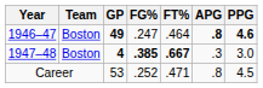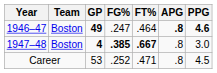 <table class="wikitable sortable" style="font-size:95%; text-align:right;">
 <tr>
 <th>Year</th>
 <th>Team</th>
 <th>GP</th>
 <th>FG%</th>
 <th>FT%</th>
 <th>APG</th>
 <th>PPG</th>
 </tr>
 <tr>
 <td><a href='#'>1946–47</a></td>
 <td style="text-align:left;"><a href='#'>Boston</a></td>
 <td><strong>49</strong></td>
 <td>.247</td>
 <td>.464</td>
 <td><strong>.8</strong></td>
 <td><strong>4.6</strong></td>
 </tr>
 <tr>
 <td><a href='#'>1947–48</a></td>
 <td style="text-align:left;"><a href='#'>Boston</a></td>
 <td><strong>4</strong></td>
 <td><strong>.385</strong></td>
 <td><strong>.667</strong></td>
-<td>.3</td>
+<td>.8</td>
 <td>3.0</td>
 </tr>
 <tr>
 <td colspan="2" style="text-align:center;">Career</td>
 <td>53</td>
 <td>.252</td>
 <td>.471</td>
 <td>.8</td>
 <td>4.5</td>
 </tr>
 </table>
